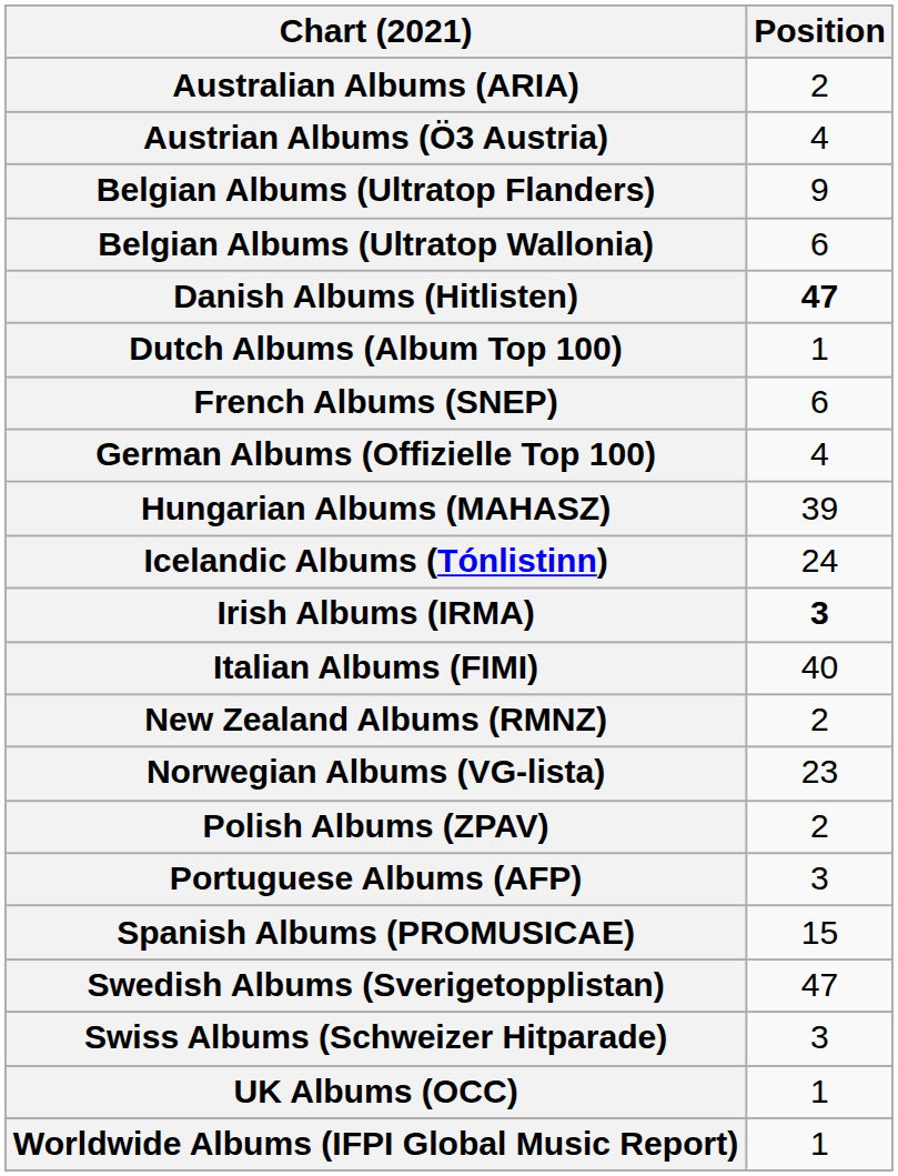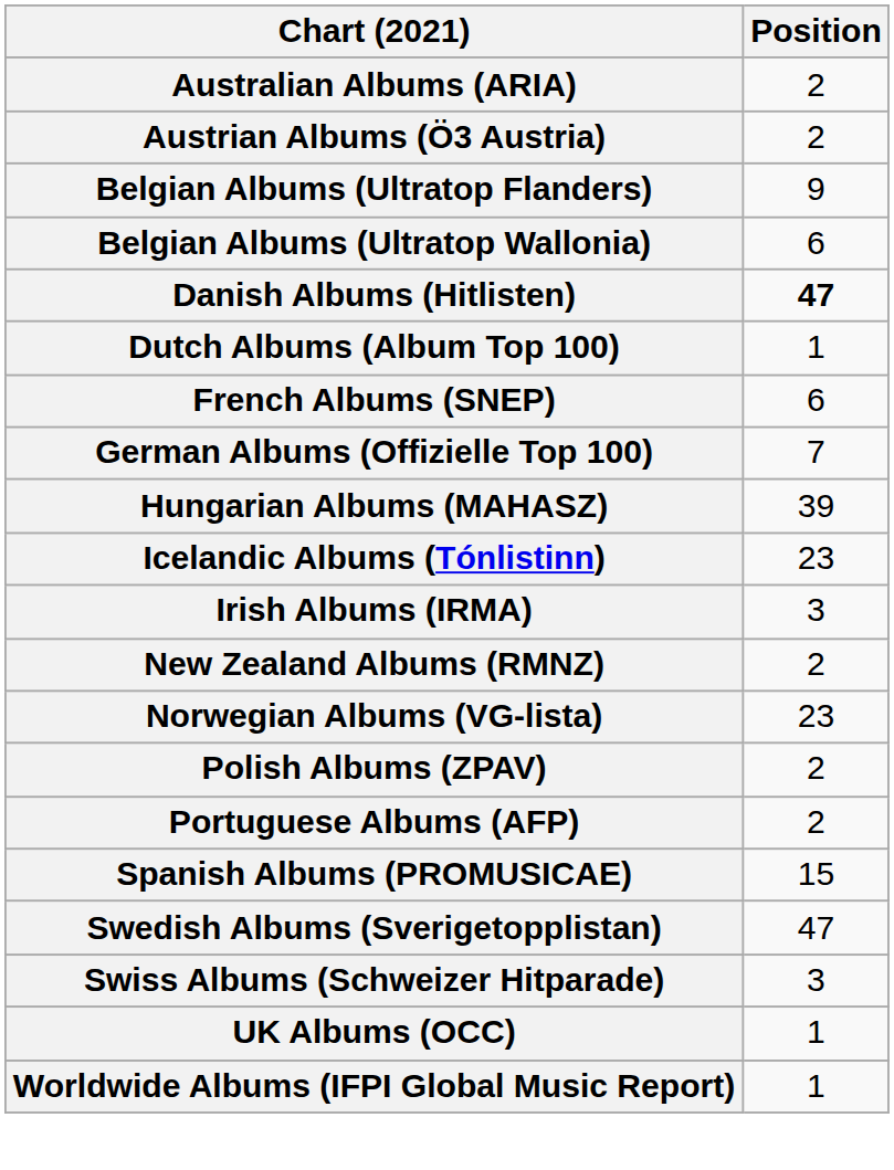 <table class="wikitable sortable plainrowheaders" style="text-align:center">
 <tr>
 <th scope="col">Chart (2021)</th>
 <th scope="col">Position</th>
 </tr>
 <tr>
 <th scope="row">Australian Albums (ARIA)</th>
 <td>2</td>
 </tr>
 <tr>
 <th scope="row">Austrian Albums (Ö3 Austria)</th>
-<td>4</td>
+<td>2</td>
 </tr>
 <tr>
 <th scope="row">Belgian Albums (Ultratop Flanders)</th>
 <td>9</td>
 </tr>
 <tr>
 <th scope="row">Belgian Albums (Ultratop Wallonia)</th>
 <td>6</td>
 </tr>
 <tr>
 <th scope="row">Danish Albums (Hitlisten)</th>
 <td><strong>47</strong></td>
 </tr>
 <tr>
 <th scope="row">Dutch Albums (Album Top 100)</th>
 <td>1</td>
 </tr>
 <tr>
 <th scope="row">French Albums (SNEP)</th>
 <td>6</td>
 </tr>
 <tr>
 <th scope="row">German Albums (Offizielle Top 100)</th>
-<td>4</td>
+<td>7</td>
 </tr>
 <tr>
 <th scope="row">Hungarian Albums (MAHASZ)</th>
 <td>39</td>
 </tr>
 <tr>
 <th scope="row">Icelandic Albums (<a href='#'>Tónlistinn</a>)</th>
-<td>24</td>
+<td>23</td>
 </tr>
 <tr>
 <th scope="row">Irish Albums (IRMA)</th>
-<td><strong>3</strong></td>
-</tr>
-<tr>
-<th scope="row">Italian Albums (FIMI)</th>
-<td>40</td>
+<td>3</td>
 </tr>
 <tr>
 <th scope="row">New Zealand Albums (RMNZ)</th>
 <td>2</td>
 </tr>
 <tr>
 <th scope="row">Norwegian Albums (VG-lista)</th>
 <td>23</td>
 </tr>
 <tr>
 <th scope="row">Polish Albums (ZPAV)</th>
 <td>2</td>
 </tr>
 <tr>
 <th scope="row">Portuguese Albums (AFP)</th>
-<td>3</td>
+<td>2</td>
 </tr>
 <tr>
 <th scope="row">Spanish Albums (PROMUSICAE)</th>
 <td>15</td>
 </tr>
 <tr>
 <th scope="row">Swedish Albums (Sverigetopplistan)</th>
 <td>47</td>
 </tr>
 <tr>
 <th scope="row">Swiss Albums (Schweizer Hitparade)</th>
 <td>3</td>
 </tr>
 <tr>
 <th scope="row">UK Albums (OCC)</th>
 <td>1</td>
 </tr>
 <tr>
 <th scope="row">Worldwide Albums (IFPI Global Music Report)</th>
 <td>1</td>
 </tr>
 </table>
